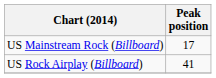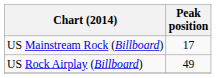 <table class="wikitable sortable plainrowheaders">
 <tr>
 <th>Chart (2014)</th>
 <th>Peak<br>position</th>
 </tr>
 <tr>
 <td>US <a href='#'>Mainstream Rock</a> (<em><a href='#'>Billboard</a></em>)</td>
 <td align="center">17</td>
 </tr>
 <tr>
 <td>US <a href='#'>Rock Airplay</a> (<em><a href='#'>Billboard</a></em>)</td>
-<td align="center">41</td>
+<td align="center">49</td>
 </tr>
 <tr>
 </tr>
 </table>
